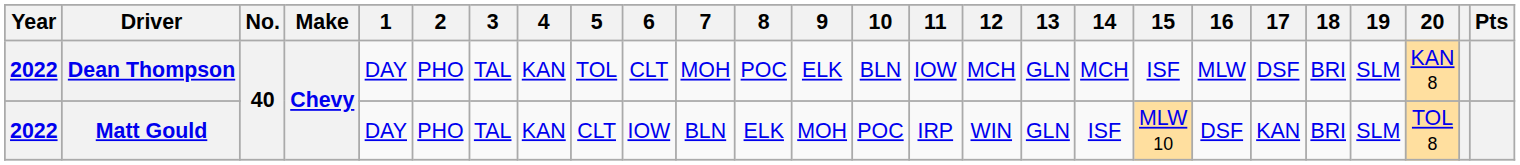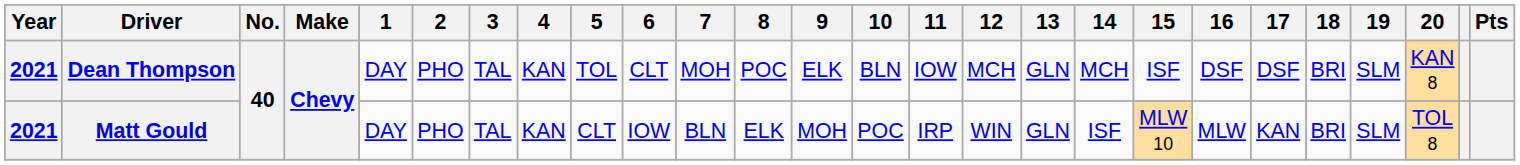 <table class="wikitable" style="text-align:center; font-size:75%">
 <tr>
 <th>Year</th>
 <th>Driver</th>
 <th>No.</th>
 <th>Make</th>
 <th>1</th>
 <th>2</th>
 <th>3</th>
 <th>4</th>
 <th>5</th>
 <th>6</th>
 <th>7</th>
 <th>8</th>
 <th>9</th>
 <th>10</th>
 <th>11</th>
 <th>12</th>
 <th>13</th>
 <th>14</th>
 <th>15</th>
 <th>16</th>
 <th>17</th>
 <th>18</th>
 <th>19</th>
 <th>20</th>
 <th></th>
 <th>Pts</th>
 </tr>
 <tr>
-<th><a href='#'>2022</a></th>
+<th><a href='#'>2021</a></th>
 <th><a href='#'>Dean Thompson</a></th>
 <th rowspan=2>40</th>
 <th rowspan=2><a href='#'>Chevy</a></th>
 <td><a href='#'>DAY</a></td>
 <td><a href='#'>PHO</a></td>
 <td><a href='#'>TAL</a></td>
 <td><a href='#'>KAN</a></td>
 <td><a href='#'>TOL</a></td>
 <td><a href='#'>CLT</a></td>
 <td><a href='#'>MOH</a></td>
 <td><a href='#'>POC</a></td>
 <td><a href='#'>ELK</a></td>
 <td><a href='#'>BLN</a></td>
 <td><a href='#'>IOW</a></td>
 <td><a href='#'>MCH</a></td>
 <td><a href='#'>GLN</a></td>
 <td><a href='#'>MCH</a></td>
 <td><a href='#'>ISF</a></td>
-<td><a href='#'>MLW</a></td>
+<td><a href='#'>DSF</a></td>
 <td><a href='#'>DSF</a></td>
 <td><a href='#'>BRI</a></td>
 <td><a href='#'>SLM</a></td>
 <td style="background:#FFDF9F;"><a href='#'>KAN</a><br><small>8</small></td>
 <th></th>
 <th></th>
 </tr>
 <tr>
-<th><a href='#'>2022</a></th>
+<th><a href='#'>2021</a></th>
 <th><a href='#'>Matt Gould</a></th>
 <td><a href='#'>DAY</a></td>
 <td><a href='#'>PHO</a></td>
 <td><a href='#'>TAL</a></td>
 <td><a href='#'>KAN</a></td>
 <td><a href='#'>CLT</a></td>
 <td><a href='#'>IOW</a></td>
 <td><a href='#'>BLN</a></td>
 <td><a href='#'>ELK</a></td>
 <td><a href='#'>MOH</a></td>
 <td><a href='#'>POC</a></td>
 <td><a href='#'>IRP</a></td>
 <td><a href='#'>WIN</a></td>
 <td><a href='#'>GLN</a></td>
 <td><a href='#'>ISF</a></td>
 <td style="background:#FFDF9F;"><a href='#'>MLW</a><br><small>10</small></td>
-<td><a href='#'>DSF</a></td>
+<td><a href='#'>MLW</a></td>
 <td><a href='#'>KAN</a></td>
 <td><a href='#'>BRI</a></td>
 <td><a href='#'>SLM</a></td>
 <td style="background:#FFDF9F;"><a href='#'>TOL</a><br><small>8</small></td>
 <th></th>
 <th></th>
 </tr>
 </table>
